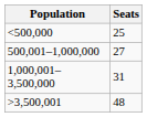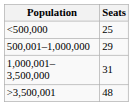 <table class="wikitable" style="text-align:left;">
 <tr>
 <th width="135">Population</th>
 <th width="35">Seats</th>
 </tr>
 <tr>
 <td><500,000</td>
 <td>25</td>
 </tr>
 <tr>
 <td>500,001–1,000,000</td>
-<td>27</td>
+<td>29</td>
 </tr>
 <tr>
 <td>1,000,001–3,500,000</td>
 <td>31</td>
 </tr>
 <tr>
 <td>>3,500,001</td>
 <td>48</td>
 </tr>
 </table>
